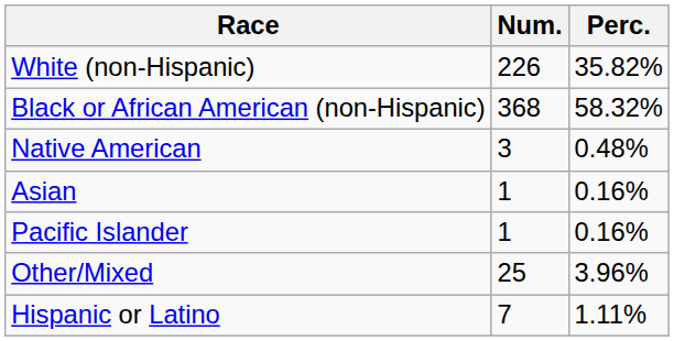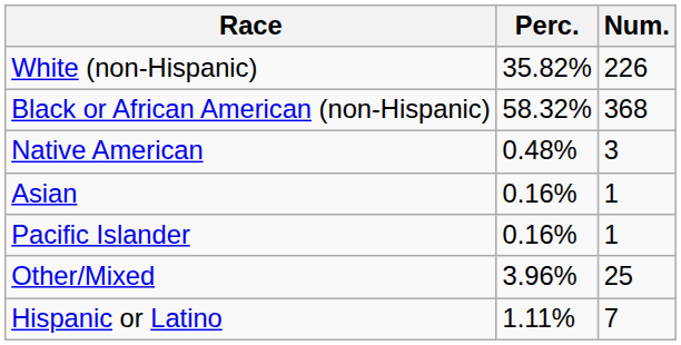 <table class="wikitable">
 <tr>
 <th>Race</th>
+<th>Perc.</th>
 <th>Num.</th>
-<th>Perc.</th>
 </tr>
 <tr>
 <td><a href='#'>White</a> (non-Hispanic)</td>
+<td>35.82%</td>
 <td>226</td>
-<td>35.82%</td>
 </tr>
 <tr>
 <td><a href='#'>Black or African American</a> (non-Hispanic)</td>
+<td>58.32%</td>
 <td>368</td>
-<td>58.32%</td>
 </tr>
 <tr>
 <td><a href='#'>Native American</a></td>
+<td>0.48%</td>
 <td>3</td>
-<td>0.48%</td>
 </tr>
 <tr>
 <td><a href='#'>Asian</a></td>
+<td>0.16%</td>
 <td>1</td>
-<td>0.16%</td>
 </tr>
 <tr>
 <td><a href='#'>Pacific Islander</a></td>
+<td>0.16%</td>
 <td>1</td>
-<td>0.16%</td>
 </tr>
 <tr>
 <td><a href='#'>Other/Mixed</a></td>
+<td>3.96%</td>
 <td>25</td>
-<td>3.96%</td>
 </tr>
 <tr>
 <td><a href='#'>Hispanic</a> or <a href='#'>Latino</a></td>
+<td>1.11%</td>
 <td>7</td>
-<td>1.11%</td>
 </tr>
 </table>
